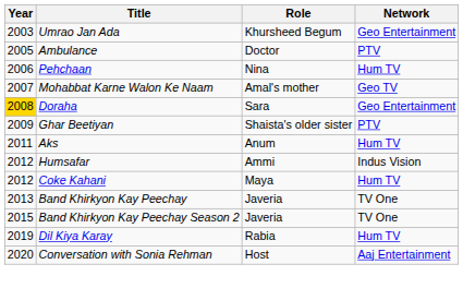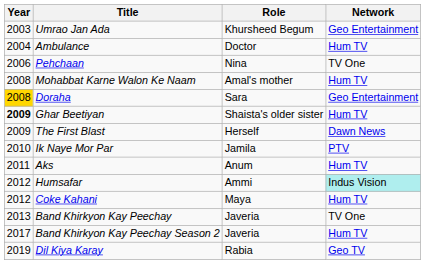 <table class="wikitable sortable plainrowheaders">
 <tr style="text-align:center;">
 <th scope="col">Year</th>
 <th scope="col">Title</th>
 <th scope="col">Role</th>
 <th scope="col">Network</th>
 </tr>
 <tr>
 <td>2003</td>
 <td><em>Umrao Jan Ada</em></td>
 <td>Khursheed Begum</td>
 <td><a href='#'>Geo Entertainment</a></td>
 </tr>
 <tr>
-<td>2005</td>
+<td>2004</td>
 <td><em>Ambulance</em></td>
 <td>Doctor</td>
-<td><a href='#'>PTV</a></td>
+<td><a href='#'>Hum TV</a></td>
 </tr>
 <tr>
 <td>2006</td>
 <td><em><a href='#'>Pehchaan</a></em></td>
 <td>Nina</td>
-<td><a href='#'>Hum TV</a></td>
+<td>TV One</td>
 </tr>
 <tr>
-<td>2007</td>
+<td>2008</td>
 <td><em>Mohabbat Karne Walon Ke Naam</em></td>
 <td>Amal's mother</td>
-<td><a href='#'>Geo TV</a></td>
+<td><a href='#'>Hum TV</a></td>
 </tr>
 <tr>
 <td style="background: gold;">2008</td>
 <td><em><a href='#'>Doraha</a></em></td>
 <td>Sara</td>
 <td><a href='#'>Geo Entertainment</a></td>
 </tr>
 <tr>
-<td>2009</td>
+<td><strong>2009</strong></td>
 <td><em>Ghar Beetiyan</em></td>
 <td>Shaista's older sister</td>
+<td><a href='#'>Hum TV</a></td>
+</tr>
+<tr>
+<td>2009</td>
+<td><em>The First Blast</em></td>
+<td>Herself</td>
+<td><a href='#'>Dawn News</a></td>
+</tr>
+<tr>
+<td>2010</td>
+<td><em>Ik Naye Mor Par</em></td>
+<td>Jamila</td>
 <td><a href='#'>PTV</a></td>
 </tr>
 <tr>
 <td>2011</td>
 <td><em>Aks</em></td>
 <td>Anum</td>
 <td><a href='#'>Hum TV</a></td>
 </tr>
 <tr>
 <td>2012</td>
 <td><em>Humsafar</em></td>
 <td>Ammi</td>
-<td>Indus Vision</td>
+<td style="background: paleturquoise;">Indus Vision</td>
 </tr>
 <tr>
 <td>2012</td>
 <td><em><a href='#'>Coke Kahani</a></em></td>
 <td>Maya</td>
 <td><a href='#'>Hum TV</a></td>
 </tr>
 <tr>
 <td>2013</td>
 <td><em>Band Khirkyon Kay Peechay</em></td>
 <td>Javeria</td>
 <td>TV One</td>
 </tr>
 <tr>
-<td>2015</td>
+<td>2017</td>
 <td><em>Band Khirkyon Kay Peechay Season 2</em></td>
 <td>Javeria</td>
-<td>TV One</td>
+<td><a href='#'>Hum TV</a></td>
 </tr>
 <tr>
 <td>2019</td>
 <td><em><a href='#'>Dil Kiya Karay</a></em></td>
 <td>Rabia</td>
-<td><a href='#'>Hum TV</a></td>
-</tr>
-<tr>
-<td>2020</td>
-<td><em>Conversation with Sonia Rehman</em></td>
-<td>Host</td>
-<td><a href='#'>Aaj Entertainment</a></td>
+<td><a href='#'>Geo TV</a></td>
 </tr>
 </table>
